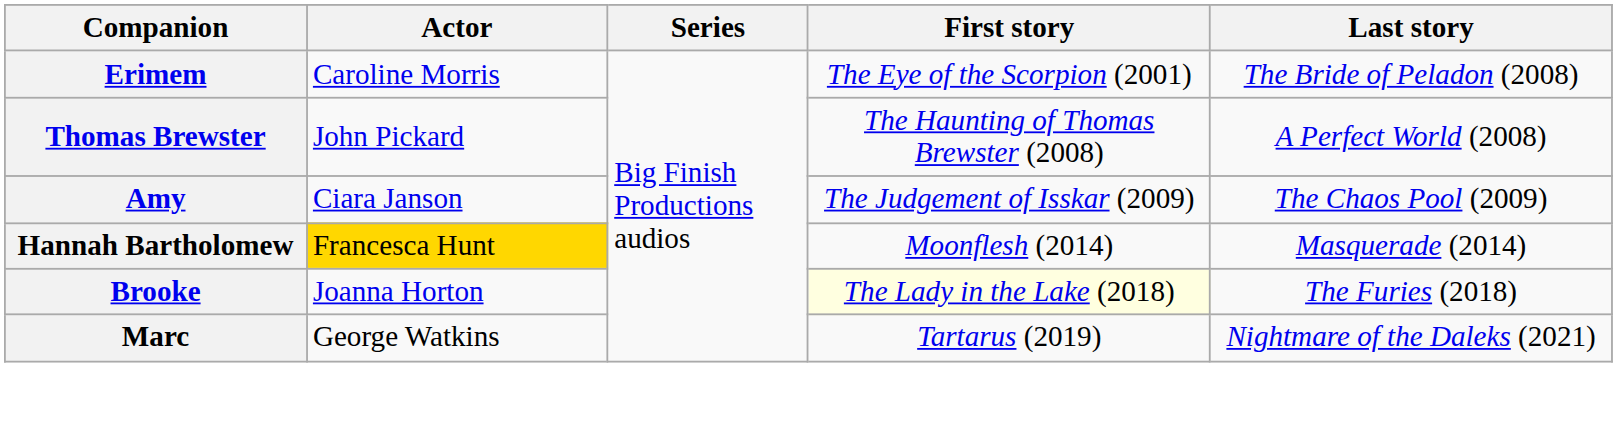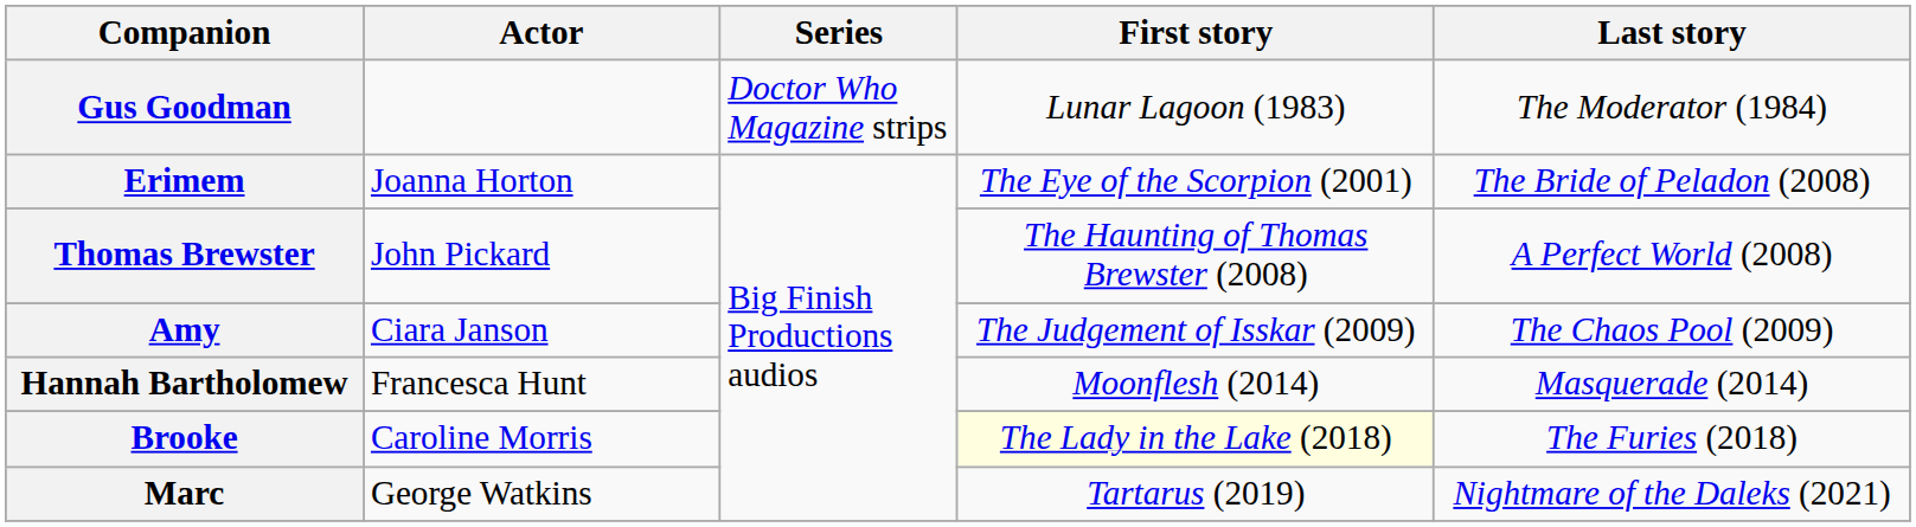 <table class="wikitable plainrowheaders" style="width:100%;">
 <tr>
 <th scope="col" style="width:15%;">Companion</th>
 <th scope="col" style="width:15%;">Actor</th>
 <th scope="col" style="width:10%;">Series</th>
 <th scope="col" style="width:20%;">First story</th>
 <th scope="col" style="width:20%;">Last story</th>
 </tr>
 <tr>
+<th scope="row"><a href='#'>Gus Goodman</a></th>
+<td></td>
+<td><em><a href='#'>Doctor Who Magazine</a></em> strips</td>
+<td align="center"><em>Lunar Lagoon</em> (1983)</td>
+<td align="center"><em>The Moderator</em> (1984)</td>
+</tr>
+<tr>
 <th scope="row"><a href='#'>Erimem</a></th>
-<td><a href='#'>Caroline Morris</a></td>
+<td><a href='#'>Joanna Horton</a></td>
 <td rowspan="6"><a href='#'>Big Finish Productions</a> audios</td>
 <td align="center"><em><a href='#'>The Eye of the Scorpion</a></em> (2001)</td>
 <td align="center"><em><a href='#'>The Bride of Peladon</a></em> (2008)</td>
 </tr>
 <tr>
 <th scope="row"><a href='#'>Thomas Brewster</a></th>
 <td><a href='#'>John Pickard</a></td>
 <td align="center"><em><a href='#'>The Haunting of Thomas Brewster</a></em> (2008)</td>
 <td align="center"><em><a href='#'>A Perfect World</a></em> (2008)</td>
 </tr>
 <tr>
 <th scope="row"><a href='#'>Amy</a></th>
 <td><a href='#'>Ciara Janson</a></td>
 <td align="center"><em><a href='#'>The Judgement of Isskar</a></em> (2009)</td>
 <td align="center"><em><a href='#'>The Chaos Pool</a></em> (2009)</td>
 </tr>
 <tr>
 <th scope="row">Hannah Bartholomew</th>
-<td style="background: gold;">Francesca Hunt</td>
+<td>Francesca Hunt</td>
 <td align="center"><em><a href='#'>Moonflesh</a></em> (2014)</td>
 <td align="center"><em><a href='#'>Masquerade</a></em> (2014)</td>
 </tr>
 <tr>
 <th scope="row"><a href='#'>Brooke</a></th>
-<td><a href='#'>Joanna Horton</a></td>
+<td><a href='#'>Caroline Morris</a></td>
 <td align="center" style="background: lightyellow;"><em><a href='#'>The Lady in the Lake</a></em> (2018)</td>
 <td align="center"><em><a href='#'>The Furies</a></em> (2018)</td>
 </tr>
 <tr>
 <th scope="row">Marc</th>
 <td>George Watkins</td>
 <td align="center"><em><a href='#'>Tartarus</a></em> (2019)</td>
 <td align="center"><em><a href='#'>Nightmare of the Daleks</a></em> (2021)</td>
 </tr>
 </table>
